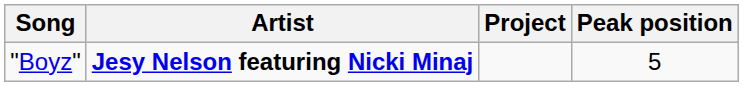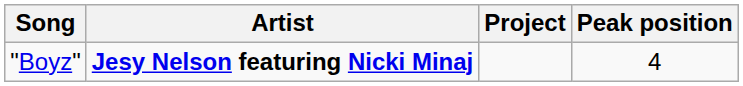 <table class="wikitable sortable plainrowheaders" style="text-align:center;">
 <tr>
 <th scope="col">Song</th>
 <th scope="col">Artist</th>
 <th scope="col">Project</th>
 <th scope="col">Peak position</th>
 </tr>
 <tr>
 <td>"<a href='#'>Boyz</a>"</td>
 <td><strong><a href='#'>Jesy Nelson</a> featuring <a href='#'>Nicki Minaj</a></strong></td>
 <td></td>
-<td>5</td>
+<td>4</td>
 </tr>
 </table>
